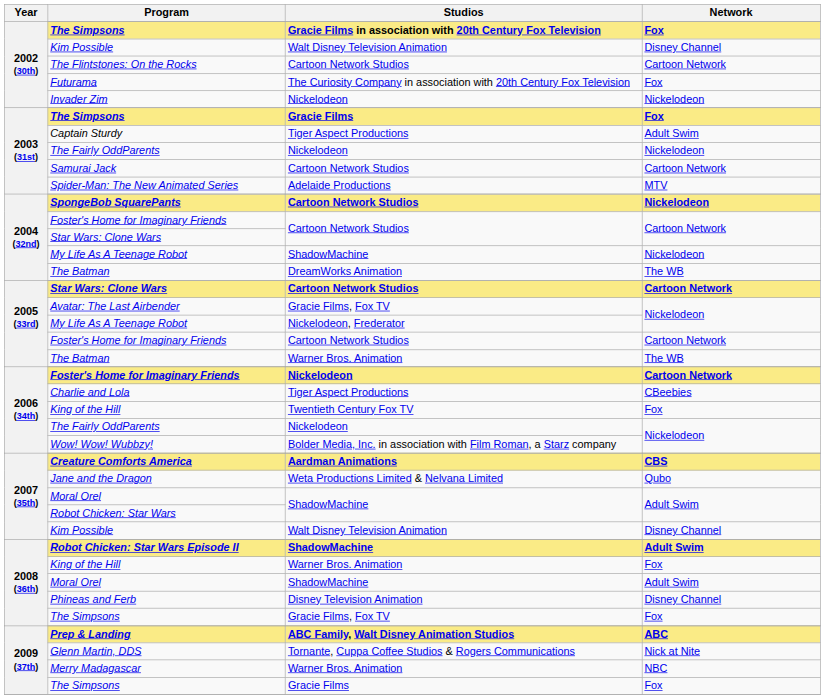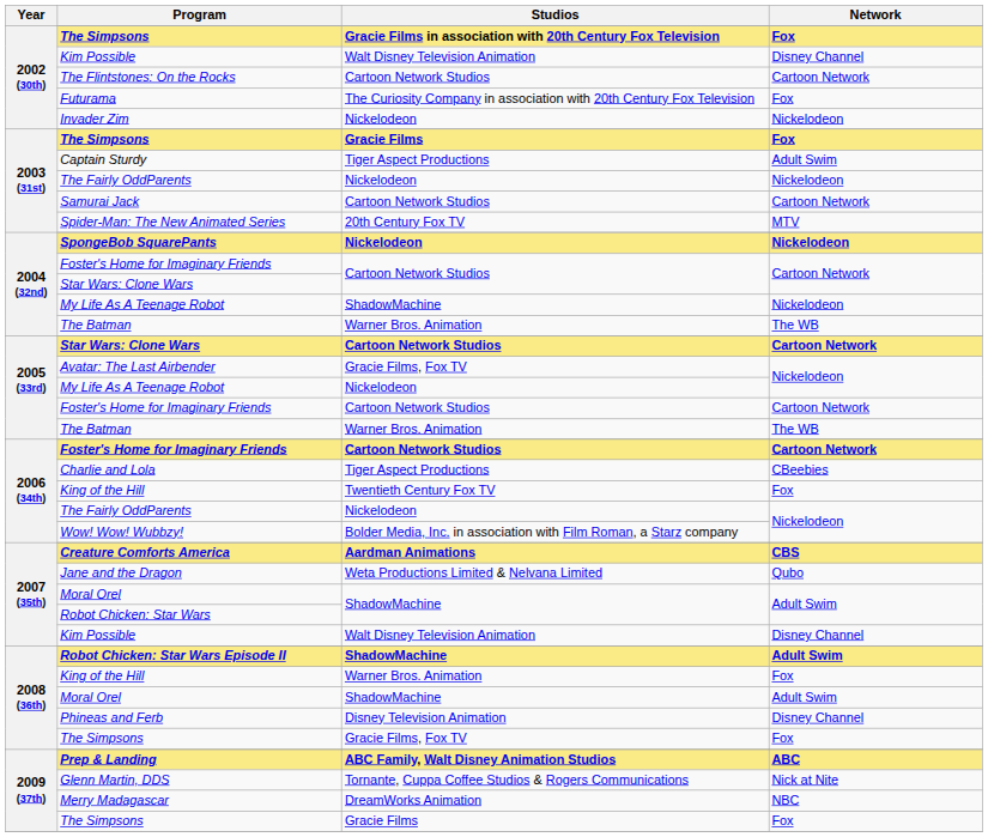 <table class="wikitable" style="width:95%;">
 <tr>
 <th style="width:3%;">Year</th>
 <th style="width:20%;">Program</th>
 <th style="width:30%;">Studios</th>
 <th style="width:15%;">Network</th>
 </tr>
 <tr>
 <th rowspan="6" style="text-align:center;">2002 <br><small>(<a href='#'>30th</a>)</small><br></th>
 </tr>
 <tr style="background:#FAEB86">
 <td><strong><em><a href='#'>The Simpsons</a></em></strong></td>
 <td><strong><a href='#'>Gracie Films</a> in association with <a href='#'>20th Century Fox Television</a></strong></td>
 <td><strong><a href='#'>Fox</a></strong></td>
 </tr>
 <tr>
 <td><em><a href='#'>Kim Possible</a></em></td>
 <td><a href='#'>Walt Disney Television Animation</a></td>
 <td><a href='#'>Disney Channel</a></td>
 </tr>
 <tr>
 <td><em><a href='#'>The Flintstones: On the Rocks</a></em></td>
 <td><a href='#'>Cartoon Network Studios</a></td>
 <td><a href='#'>Cartoon Network</a></td>
 </tr>
 <tr>
 <td><em><a href='#'>Futurama</a></em></td>
 <td><a href='#'>The Curiosity Company</a> in association with <a href='#'>20th Century Fox Television</a></td>
 <td><a href='#'>Fox</a></td>
 </tr>
 <tr>
 <td><em><a href='#'>Invader Zim</a></em></td>
 <td><a href='#'>Nickelodeon</a></td>
 <td><a href='#'>Nickelodeon</a></td>
 </tr>
 <tr>
 <th rowspan="6" style="text-align:center;">2003 <br><small>(<a href='#'>31st</a>)</small><br></th>
 </tr>
 <tr style="background:#FAEB86">
 <td><strong><em><a href='#'>The Simpsons</a></em></strong></td>
 <td><strong><a href='#'>Gracie Films</a></strong></td>
 <td><strong><a href='#'>Fox</a></strong></td>
 </tr>
 <tr>
 <td><em>Captain Sturdy</em></td>
 <td><a href='#'>Tiger Aspect Productions</a></td>
 <td><a href='#'>Adult Swim</a></td>
 </tr>
 <tr>
 <td><em><a href='#'>The Fairly OddParents</a></em></td>
 <td><a href='#'>Nickelodeon</a></td>
 <td><a href='#'>Nickelodeon</a></td>
 </tr>
 <tr>
 <td><em><a href='#'>Samurai Jack</a></em></td>
 <td><a href='#'>Cartoon Network Studios</a></td>
 <td><a href='#'>Cartoon Network</a></td>
 </tr>
 <tr>
 <td><em><a href='#'>Spider-Man: The New Animated Series</a></em></td>
-<td><a href='#'>Adelaide Productions</a></td>
+<td><a href='#'>20th Century Fox TV</a></td>
 <td><a href='#'>MTV</a></td>
 </tr>
 <tr>
 <th rowspan="6" style="text-align:center;">2004 <br><small>(<a href='#'>32nd</a>)</small><br></th>
 </tr>
 <tr style="background:#FAEB86">
 <td><strong><em><a href='#'>SpongeBob SquarePants</a></em></strong></td>
-<td><strong><a href='#'>Cartoon Network Studios</a></strong></td>
+<td><strong><a href='#'>Nickelodeon</a></strong></td>
 <td><strong><a href='#'>Nickelodeon</a></strong></td>
 </tr>
 <tr>
 <td><em><a href='#'>Foster's Home for Imaginary Friends</a></em></td>
 <td rowspan="2"><a href='#'>Cartoon Network Studios</a></td>
 <td rowspan="2"><a href='#'>Cartoon Network</a></td>
 </tr>
 <tr>
 <td><em><a href='#'>Star Wars: Clone Wars</a></em></td>
 </tr>
 <tr>
 <td><em><a href='#'>My Life As A Teenage Robot</a></em></td>
 <td><a href='#'>ShadowMachine</a></td>
 <td><a href='#'>Nickelodeon</a></td>
 </tr>
 <tr>
 <td><em><a href='#'>The Batman</a></em></td>
-<td><a href='#'>DreamWorks Animation</a></td>
+<td><a href='#'>Warner Bros. Animation</a></td>
 <td><a href='#'>The WB</a></td>
 </tr>
 <tr>
 <th rowspan="6" style="text-align:center;">2005 <br><small>(<a href='#'>33rd</a>)</small><br><br></th>
 </tr>
 <tr style="background:#FAEB86">
 <td><strong><em><a href='#'>Star Wars: Clone Wars</a></em></strong></td>
 <td><strong><a href='#'>Cartoon Network Studios</a></strong></td>
 <td><strong><a href='#'>Cartoon Network</a></strong></td>
 </tr>
 <tr>
 <td><em><a href='#'>Avatar: The Last Airbender</a></em></td>
 <td><a href='#'>Gracie Films</a>, <a href='#'>Fox TV</a></td>
 <td rowspan="2"><a href='#'>Nickelodeon</a></td>
 </tr>
 <tr>
 <td><em><a href='#'>My Life As A Teenage Robot</a></em></td>
-<td><a href='#'>Nickelodeon</a>, <a href='#'>Frederator</a></td>
+<td><a href='#'>Nickelodeon</a></td>
 </tr>
 <tr>
 <td><em><a href='#'>Foster's Home for Imaginary Friends</a></em></td>
 <td><a href='#'>Cartoon Network Studios</a></td>
 <td><a href='#'>Cartoon Network</a></td>
 </tr>
 <tr>
 <td><em><a href='#'>The Batman</a></em></td>
 <td><a href='#'>Warner Bros. Animation</a></td>
 <td><a href='#'>The WB</a></td>
 </tr>
 <tr>
 <th rowspan="6" style="text-align:center;">2006 <br><small>(<a href='#'>34th</a>)</small><br></th>
 </tr>
 <tr style="background:#FAEB86">
 <td><strong><em><a href='#'>Foster's Home for Imaginary Friends</a></em></strong></td>
-<td><strong><a href='#'>Nickelodeon</a></strong></td>
+<td><strong><a href='#'>Cartoon Network Studios</a></strong></td>
 <td><strong><a href='#'>Cartoon Network</a></strong></td>
 </tr>
 <tr>
 <td><em><a href='#'>Charlie and Lola</a></em></td>
 <td><a href='#'>Tiger Aspect Productions</a></td>
 <td><a href='#'>CBeebies</a></td>
 </tr>
 <tr>
 <td><em><a href='#'>King of the Hill</a></em></td>
 <td><a href='#'>Twentieth Century Fox TV</a></td>
 <td><a href='#'>Fox</a></td>
 </tr>
 <tr>
 <td><em><a href='#'>The Fairly OddParents</a></em></td>
 <td><a href='#'>Nickelodeon</a></td>
 <td rowspan="2"><a href='#'>Nickelodeon</a></td>
 </tr>
 <tr>
 <td><em><a href='#'>Wow! Wow! Wubbzy!</a></em></td>
 <td><a href='#'>Bolder Media, Inc.</a> in association with <a href='#'>Film Roman</a>, a <a href='#'>Starz</a> company</td>
 </tr>
 <tr>
 <th rowspan="6" style="text-align:center;">2007 <br><small>(<a href='#'>35th</a>)</small><br></th>
 </tr>
 <tr style="background:#FAEB86">
 <td><strong><em><a href='#'>Creature Comforts America</a></em></strong></td>
 <td><strong><a href='#'>Aardman Animations</a></strong></td>
 <td><strong><a href='#'>CBS</a></strong></td>
 </tr>
 <tr>
 <td><em><a href='#'>Jane and the Dragon</a></em></td>
 <td><a href='#'>Weta Productions Limited</a> & <a href='#'>Nelvana Limited</a></td>
 <td><a href='#'>Qubo</a></td>
 </tr>
 <tr>
 <td><em><a href='#'>Moral Orel</a></em></td>
 <td rowspan="2"><a href='#'>ShadowMachine</a></td>
 <td rowspan="2"><a href='#'>Adult Swim</a></td>
 </tr>
 <tr>
 <td><em><a href='#'>Robot Chicken: Star Wars</a></em></td>
 </tr>
 <tr>
 <td><em><a href='#'>Kim Possible</a></em></td>
 <td><a href='#'>Walt Disney Television Animation</a></td>
 <td><a href='#'>Disney Channel</a></td>
 </tr>
 <tr>
 <th rowspan="6" style="text-align:center;">2008 <br><small>(<a href='#'>36th</a>)</small><br></th>
 </tr>
 <tr style="background:#FAEB86">
 <td><strong><em><a href='#'>Robot Chicken: Star Wars Episode II</a></em></strong></td>
 <td><strong><a href='#'>ShadowMachine</a></strong></td>
 <td><strong><a href='#'>Adult Swim</a></strong></td>
 </tr>
 <tr>
 <td><em><a href='#'>King of the Hill</a></em></td>
 <td><a href='#'>Warner Bros. Animation</a></td>
 <td><a href='#'>Fox</a></td>
 </tr>
 <tr>
 <td><em><a href='#'>Moral Orel</a></em></td>
 <td><a href='#'>ShadowMachine</a></td>
 <td><a href='#'>Adult Swim</a></td>
 </tr>
 <tr>
 <td><em><a href='#'>Phineas and Ferb</a></em></td>
 <td><a href='#'>Disney Television Animation</a></td>
 <td><a href='#'>Disney Channel</a></td>
 </tr>
 <tr>
 <td><em><a href='#'>The Simpsons</a></em></td>
 <td><a href='#'>Gracie Films</a>, <a href='#'>Fox TV</a></td>
 <td><a href='#'>Fox</a></td>
 </tr>
 <tr>
 <th rowspan="5" style="text-align:center;">2009 <br><small>(<a href='#'>37th</a>)</small><br></th>
 </tr>
 <tr style="background:#FAEB86">
 <td><strong><em><a href='#'>Prep & Landing</a></em></strong></td>
 <td><strong><a href='#'>ABC Family</a>, <a href='#'>Walt Disney Animation Studios</a></strong></td>
 <td><strong><a href='#'>ABC</a></strong></td>
 </tr>
 <tr>
 <td><em><a href='#'>Glenn Martin, DDS</a></em></td>
 <td><a href='#'>Tornante</a>, <a href='#'>Cuppa Coffee Studios</a> & <a href='#'>Rogers Communications</a></td>
 <td><a href='#'>Nick at Nite</a></td>
 </tr>
 <tr>
 <td><em><a href='#'>Merry Madagascar</a></em></td>
-<td><a href='#'>Warner Bros. Animation</a></td>
+<td><a href='#'>DreamWorks Animation</a></td>
 <td><a href='#'>NBC</a></td>
 </tr>
 <tr>
 <td><em><a href='#'>The Simpsons</a></em></td>
 <td><a href='#'>Gracie Films</a></td>
 <td><a href='#'>Fox</a></td>
 </tr>
 <tr>
 </tr>
 </table>
